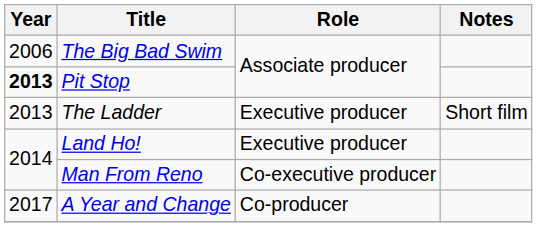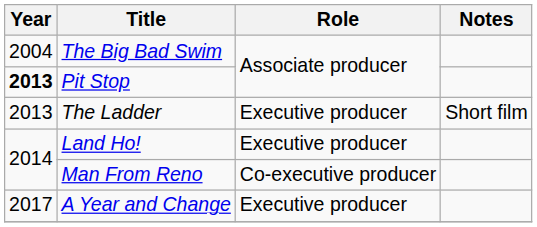 <table class="wikitable">
 <tr>
 <th>Year</th>
 <th>Title</th>
 <th>Role</th>
 <th>Notes</th>
 </tr>
 <tr>
-<td>2006</td>
+<td>2004</td>
 <td><em><a href='#'>The Big Bad Swim</a></em></td>
 <td rowspan=2>Associate producer</td>
 <td></td>
 </tr>
 <tr>
 <td><strong>2013</strong></td>
 <td><em><a href='#'>Pit Stop</a></em></td>
 <td></td>
 </tr>
 <tr>
 <td>2013</td>
 <td><em>The Ladder</em></td>
 <td>Executive producer</td>
 <td>Short film</td>
 </tr>
 <tr>
 <td rowspan=2>2014</td>
 <td><em><a href='#'>Land Ho!</a></em></td>
 <td>Executive producer</td>
 <td></td>
 </tr>
 <tr>
 <td><em><a href='#'>Man From Reno</a></em></td>
 <td>Co-executive producer</td>
 <td></td>
 </tr>
 <tr>
 <td>2017</td>
 <td><em><a href='#'>A Year and Change</a></em></td>
-<td>Co-producer</td>
+<td>Executive producer</td>
 <td></td>
 </tr>
 <tr>
 </tr>
 </table>
